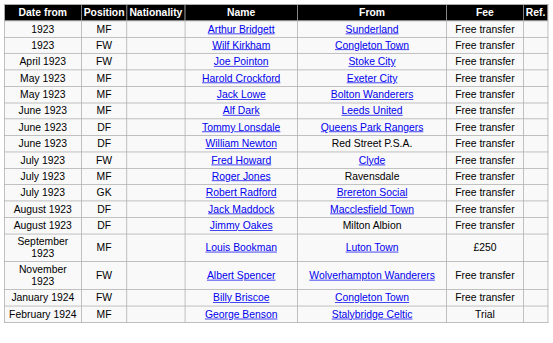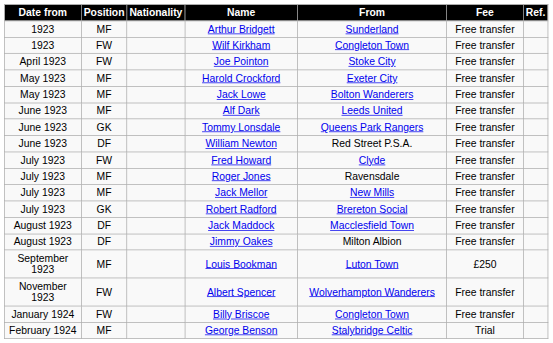 <table class="wikitable" style="text-align:center; font-size:90%; ">
 <tr>
 <th style="background:#000000; color:white; width:100px;">Date from</th>
 <th style="background:#000000; color:white; width:50px;">Position</th>
 <th style="background:#000000; color:white; width:50px;">Nationality</th>
 <th style="background:#000000; color:white; width:150px;">Name</th>
 <th style="background:#000000; color:white; width:200px;">From</th>
 <th style="background:#000000; color:white; width:100px;">Fee</th>
 <th style="background:#000000; color:white; width:25px;">Ref.</th>
 </tr>
 <tr>
 <td>1923</td>
 <td>MF</td>
 <td></td>
 <td><a href='#'>Arthur Bridgett</a></td>
 <td><a href='#'>Sunderland</a></td>
 <td>Free transfer</td>
 <td></td>
 </tr>
 <tr>
 <td>1923</td>
 <td>FW</td>
 <td></td>
 <td><a href='#'>Wilf Kirkham</a></td>
 <td><a href='#'>Congleton Town</a></td>
 <td>Free transfer</td>
 <td></td>
 </tr>
 <tr>
 <td>April 1923</td>
 <td>FW</td>
 <td></td>
 <td><a href='#'>Joe Pointon</a></td>
 <td><a href='#'>Stoke City</a></td>
 <td>Free transfer</td>
 <td></td>
 </tr>
 <tr>
 <td>May 1923</td>
 <td>MF</td>
 <td></td>
 <td><a href='#'>Harold Crockford</a></td>
 <td><a href='#'>Exeter City</a></td>
 <td>Free transfer</td>
 <td></td>
 </tr>
 <tr>
 <td>May 1923</td>
 <td>MF</td>
 <td></td>
 <td><a href='#'>Jack Lowe</a></td>
 <td><a href='#'>Bolton Wanderers</a></td>
 <td>Free transfer</td>
 <td></td>
 </tr>
 <tr>
 <td>June 1923</td>
 <td>MF</td>
 <td></td>
 <td><a href='#'>Alf Dark</a></td>
 <td><a href='#'>Leeds United</a></td>
 <td>Free transfer</td>
 <td></td>
 </tr>
 <tr>
 <td>June 1923</td>
-<td>DF</td>
+<td>GK</td>
 <td></td>
 <td><a href='#'>Tommy Lonsdale</a></td>
 <td><a href='#'>Queens Park Rangers</a></td>
 <td>Free transfer</td>
 <td></td>
 </tr>
 <tr>
 <td>June 1923</td>
 <td>DF</td>
 <td></td>
 <td><a href='#'>William Newton</a></td>
 <td>Red Street P.S.A.</td>
 <td>Free transfer</td>
 <td></td>
 </tr>
 <tr>
 <td>July 1923</td>
 <td>FW</td>
 <td></td>
 <td><a href='#'>Fred Howard</a></td>
 <td> <a href='#'>Clyde</a></td>
 <td>Free transfer</td>
 <td></td>
 </tr>
 <tr>
 <td>July 1923</td>
 <td>MF</td>
 <td></td>
 <td><a href='#'>Roger Jones</a></td>
 <td>Ravensdale</td>
+<td>Free transfer</td>
+<td></td>
+</tr>
+<tr>
+<td>July 1923</td>
+<td>MF</td>
+<td></td>
+<td><a href='#'>Jack Mellor</a></td>
+<td><a href='#'>New Mills</a></td>
 <td>Free transfer</td>
 <td></td>
 </tr>
 <tr>
 <td>July 1923</td>
 <td>GK</td>
 <td></td>
 <td><a href='#'>Robert Radford</a></td>
 <td><a href='#'>Brereton Social</a></td>
 <td>Free transfer</td>
 <td></td>
 </tr>
 <tr>
 <td>August 1923</td>
 <td>DF</td>
 <td></td>
 <td><a href='#'>Jack Maddock</a></td>
 <td><a href='#'>Macclesfield Town</a></td>
 <td>Free transfer</td>
 <td></td>
 </tr>
 <tr>
 <td>August 1923</td>
 <td>DF</td>
 <td></td>
 <td><a href='#'>Jimmy Oakes</a></td>
 <td>Milton Albion</td>
 <td>Free transfer</td>
 <td></td>
 </tr>
 <tr>
 <td>September 1923</td>
 <td>MF</td>
 <td></td>
 <td><a href='#'>Louis Bookman</a></td>
 <td><a href='#'>Luton Town</a></td>
 <td>£250</td>
 <td></td>
 </tr>
 <tr>
 <td>November 1923</td>
 <td>FW</td>
 <td></td>
 <td><a href='#'>Albert Spencer</a></td>
 <td><a href='#'>Wolverhampton Wanderers</a></td>
 <td>Free transfer</td>
 <td></td>
 </tr>
 <tr>
 <td>January 1924</td>
 <td>FW</td>
 <td></td>
 <td><a href='#'>Billy Briscoe</a></td>
 <td><a href='#'>Congleton Town</a></td>
 <td>Free transfer</td>
 <td></td>
 </tr>
 <tr>
 <td>February 1924</td>
 <td>MF</td>
 <td></td>
 <td><a href='#'>George Benson</a></td>
 <td><a href='#'>Stalybridge Celtic</a></td>
 <td>Trial</td>
 <td></td>
 </tr>
 </table>
